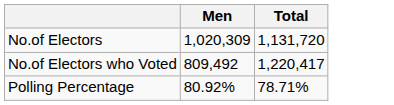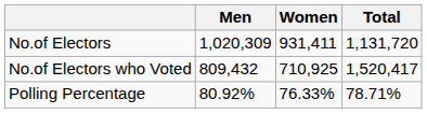 <table class="wikitable">
 <tr>
 <th></th>
 <th>Men</th>
+<th>Women</th>
 <th>Total</th>
 </tr>
 <tr>
 <td>No.of Electors</td>
 <td>1,020,309</td>
+<td>931,411</td>
 <td>1,131,720</td>
 </tr>
 <tr>
 <td>No.of Electors who Voted</td>
-<td>809,492</td>
-<td>1,220,417</td>
+<td>809,432</td>
+<td>710,925</td>
+<td>1,520,417</td>
 </tr>
 <tr>
 <td>Polling Percentage</td>
 <td>80.92%</td>
+<td>76.33%</td>
 <td>78.71%</td>
 </tr>
 </table>
